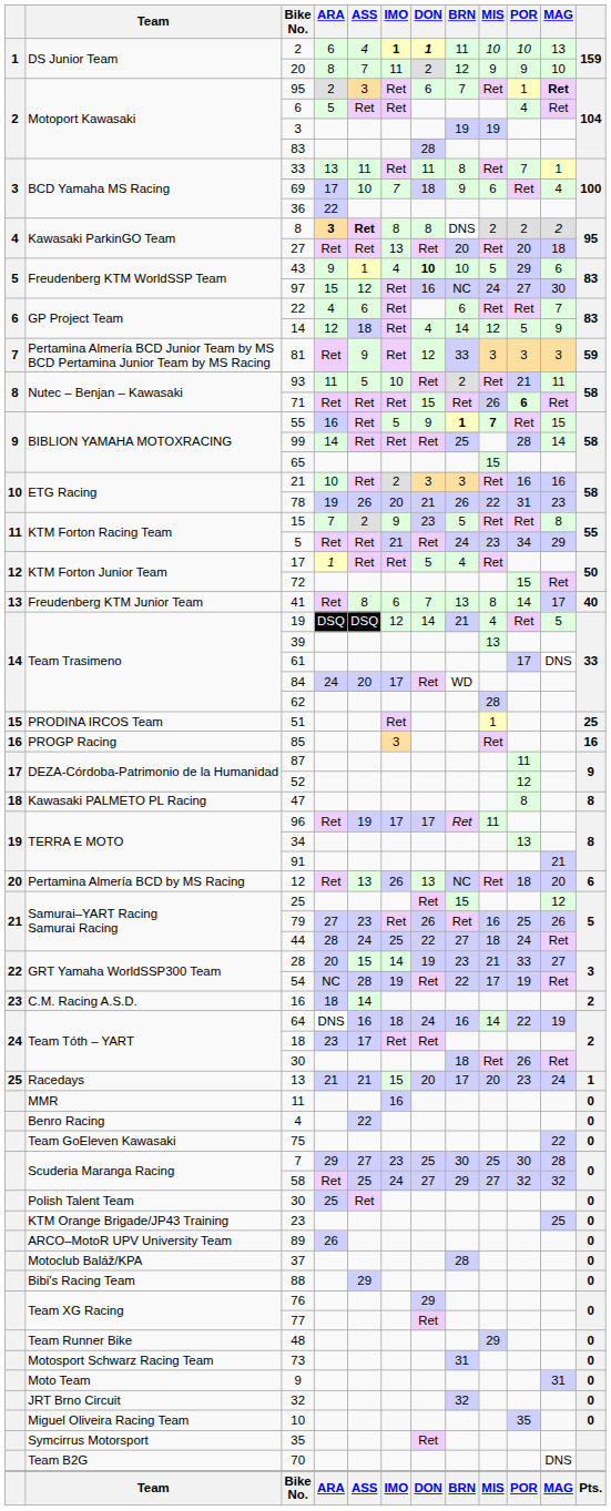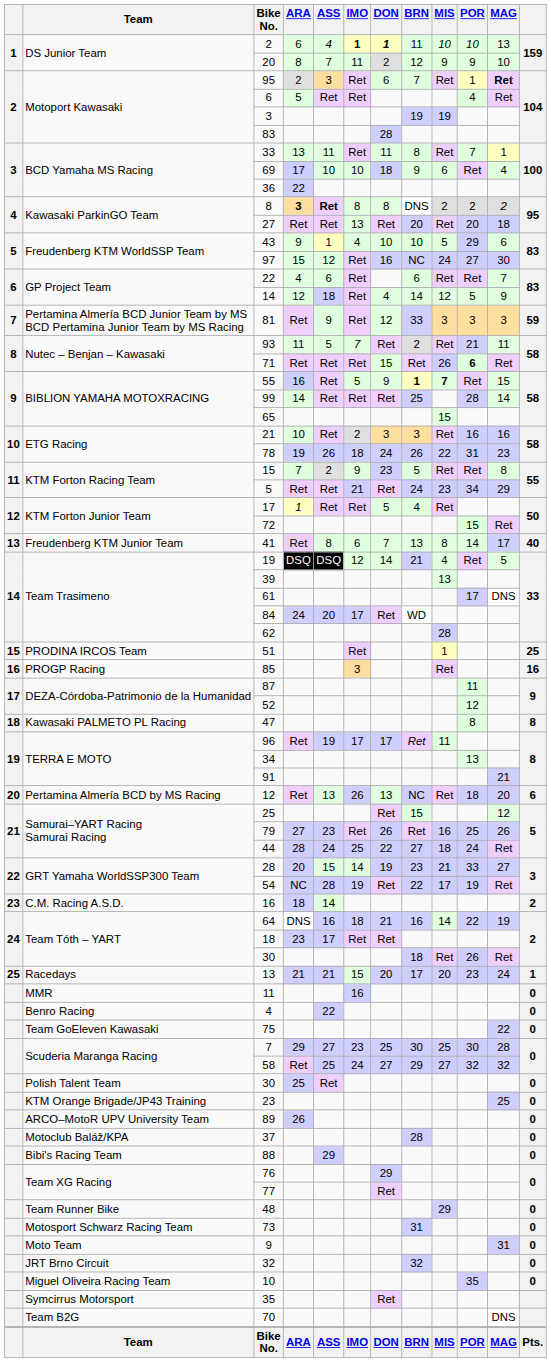 <table class="wikitable" style="font-size: 85%; text-align: center">
 <tr valign="top">
 <th valign="middle"></th>
 <th valign="middle">Team</th>
 <th valign="middle">Bike<br>No.</th>
 <th><a href='#'>ARA</a><br></th>
 <th><a href='#'>ASS</a><br></th>
 <th><a href='#'>IMO</a><br></th>
 <th><a href='#'>DON</a><br></th>
 <th><a href='#'>BRN</a><br></th>
 <th><a href='#'>MIS</a><br></th>
 <th><a href='#'>POR</a><br></th>
 <th><a href='#'>MAG</a><br></th>
 <th valign="middle"></th>
 </tr>
 <tr>
 <th rowspan="2">1</th>
 <td rowspan="2" align="left"> DS Junior Team</td>
 <td>2</td>
 <td style="background:#dfffdf;">6</td>
 <td style="background:#dfffdf;"><em>4</em></td>
 <td style="background:#ffffbf;"><strong>1</strong></td>
 <td style="background:#ffffbf;"><strong><em>1</em></strong></td>
 <td style="background:#dfffdf;">11</td>
 <td style="background:#dfffdf;"><em>10</em></td>
 <td style="background:#dfffdf;"><em>10</em></td>
 <td style="background:#dfffdf;">13</td>
 <th rowspan="2">159</th>
 </tr>
 <tr>
 <td>20</td>
 <td style="background:#dfffdf;">8</td>
 <td style="background:#dfffdf;">7</td>
 <td style="background:#dfffdf;">11</td>
 <td style="background:#dfdfdf;">2</td>
 <td style="background:#dfffdf;">12</td>
 <td style="background:#dfffdf;">9</td>
 <td style="background:#dfffdf;">9</td>
 <td style="background:#dfffdf;">10</td>
 </tr>
 <tr>
 <th rowspan="4">2</th>
 <td rowspan="4" align="left"> Motoport Kawasaki</td>
 <td>95</td>
 <td style="background:#dfdfdf;">2</td>
 <td style="background:#ffdf9f;">3</td>
 <td style="background:#efcfff;">Ret</td>
 <td style="background:#dfffdf;">6</td>
 <td style="background:#dfffdf;">7</td>
 <td style="background:#efcfff;">Ret</td>
 <td style="background:#ffffbf;">1</td>
 <td style="background:#efcfff;"><strong>Ret</strong></td>
 <th rowspan="4">104</th>
 </tr>
 <tr>
 <td>6</td>
 <td style="background:#dfffdf;">5</td>
 <td style="background:#efcfff;">Ret</td>
 <td style="background:#efcfff;">Ret</td>
 <td></td>
 <td></td>
 <td></td>
 <td style="background:#dfffdf;">4</td>
 <td style="background:#efcfff;">Ret</td>
 </tr>
 <tr>
 <td>3</td>
 <td></td>
 <td></td>
 <td></td>
 <td></td>
 <td style="background:#cfcfff;">19</td>
 <td style="background:#cfcfff;">19</td>
 <td></td>
 <td></td>
 </tr>
 <tr>
 <td>83</td>
 <td></td>
 <td></td>
 <td></td>
 <td style="background:#cfcfff;">28</td>
 <td></td>
 <td></td>
 <td></td>
 <td></td>
 </tr>
 <tr>
 <th rowspan="3">3</th>
 <td rowspan="3" align="left"> BCD Yamaha MS Racing</td>
 <td>33</td>
 <td style="background:#dfffdf;">13</td>
 <td style="background:#dfffdf;">11</td>
 <td style="background:#efcfff;">Ret</td>
 <td style="background:#dfffdf;">11</td>
 <td style="background:#dfffdf;">8</td>
 <td style="background:#efcfff;">Ret</td>
 <td style="background:#dfffdf;">7</td>
 <td style="background:#ffffbf;">1</td>
 <th rowspan="3">100</th>
 </tr>
 <tr>
 <td>69</td>
 <td style="background:#cfcfff;">17</td>
 <td style="background:#dfffdf;">10</td>
-<td style="background:#dfffdf;"><em>7</em></td>
+<td style="background:#dfffdf;">10</td>
 <td style="background:#cfcfff;">18</td>
 <td style="background:#dfffdf;">9</td>
 <td style="background:#dfffdf;">6</td>
 <td style="background:#efcfff;">Ret</td>
 <td style="background:#dfffdf;">4</td>
 </tr>
 <tr>
 <td>36</td>
 <td style="background:#cfcfff;">22</td>
 <td></td>
 <td></td>
 <td></td>
 <td></td>
 <td></td>
 <td></td>
 <td></td>
 </tr>
 <tr>
 <th rowspan="2">4</th>
 <td rowspan="2" align="left"> Kawasaki ParkinGO Team</td>
 <td>8</td>
 <td style="background:#ffdf9f;"><strong>3</strong></td>
 <td style="background:#efcfff;"><strong>Ret</strong></td>
 <td style="background:#dfffdf;">8</td>
 <td style="background:#dfffdf;">8</td>
 <td style="background:#ffffff;">DNS</td>
 <td style="background:#dfdfdf;">2</td>
 <td style="background:#dfdfdf;">2</td>
 <td style="background:#dfdfdf;"><em>2</em></td>
 <th rowspan="2">95</th>
 </tr>
 <tr>
 <td>27</td>
 <td style="background:#efcfff;">Ret</td>
 <td style="background:#efcfff;">Ret</td>
 <td style="background:#dfffdf;">13</td>
 <td style="background:#efcfff;">Ret</td>
 <td style="background:#cfcfff;">20</td>
 <td style="background:#efcfff;">Ret</td>
 <td style="background:#cfcfff;">20</td>
 <td style="background:#cfcfff;">18</td>
 </tr>
 <tr>
 <th rowspan="2">5</th>
 <td rowspan="2" align="left"> Freudenberg KTM WorldSSP Team</td>
 <td>43</td>
 <td style="background:#dfffdf;">9</td>
 <td style="background:#ffffbf;">1</td>
 <td style="background:#dfffdf;">4</td>
-<td style="background:#dfffdf;"><strong>10</strong></td>
+<td style="background:#dfffdf;">10</td>
 <td style="background:#dfffdf;">10</td>
 <td style="background:#dfffdf;">5</td>
 <td style="background:#cfcfff;">29</td>
 <td style="background:#dfffdf;">6</td>
 <th rowspan="2">83</th>
 </tr>
 <tr>
 <td>97</td>
 <td style="background:#dfffdf;">15</td>
 <td style="background:#dfffdf;">12</td>
 <td style="background:#efcfff;">Ret</td>
 <td style="background:#cfcfff;">16</td>
 <td style="background:#cfcfff;">NC</td>
 <td style="background:#cfcfff;">24</td>
 <td style="background:#cfcfff;">27</td>
 <td style="background:#cfcfff;">30</td>
 </tr>
 <tr>
 <th rowspan="2">6</th>
 <td rowspan="2" align="left"> GP Project Team</td>
 <td>22</td>
 <td style="background:#dfffdf;">4</td>
 <td style="background:#dfffdf;">6</td>
 <td style="background:#efcfff;">Ret</td>
 <td></td>
 <td style="background:#dfffdf;">6</td>
 <td style="background:#efcfff;">Ret</td>
 <td style="background:#efcfff;">Ret</td>
 <td style="background:#dfffdf;">7</td>
 <th rowspan="2">83</th>
 </tr>
 <tr>
 <td>14</td>
 <td style="background:#dfffdf;">12</td>
 <td style="background:#cfcfff;">18</td>
 <td style="background:#efcfff;">Ret</td>
 <td style="background:#dfffdf;">4</td>
 <td style="background:#dfffdf;">14</td>
 <td style="background:#dfffdf;">12</td>
 <td style="background:#dfffdf;">5</td>
 <td style="background:#dfffdf;">9</td>
 </tr>
 <tr>
 <th>7</th>
 <td align="left"> Pertamina Almería BCD Junior Team by MS <br>  BCD Pertamina Junior Team by MS Racing</td>
 <td>81</td>
 <td style="background:#efcfff;">Ret</td>
 <td style="background:#dfffdf;">9</td>
 <td style="background:#efcfff;">Ret</td>
 <td style="background:#dfffdf;">12</td>
 <td style="background:#cfcfff;">33</td>
 <td style="background:#ffdf9f;">3</td>
 <td style="background:#ffdf9f;">3</td>
 <td style="background:#ffdf9f;">3</td>
 <th>59</th>
 </tr>
 <tr>
 <th rowspan="2">8</th>
 <td rowspan="2" align="left"> Nutec – Benjan – Kawasaki</td>
 <td>93</td>
 <td style="background:#dfffdf;">11</td>
 <td style="background:#dfffdf;">5</td>
-<td style="background:#dfffdf;">10</td>
+<td style="background:#dfffdf;"><em>7</em></td>
 <td style="background:#efcfff;">Ret</td>
 <td style="background:#dfdfdf;">2</td>
 <td style="background:#efcfff;">Ret</td>
 <td style="background:#cfcfff;">21</td>
 <td style="background:#dfffdf;">11</td>
 <th rowspan="2">58</th>
 </tr>
 <tr>
 <td>71</td>
 <td style="background:#efcfff;">Ret</td>
 <td style="background:#efcfff;">Ret</td>
 <td style="background:#efcfff;">Ret</td>
 <td style="background:#dfffdf;">15</td>
 <td style="background:#efcfff;">Ret</td>
 <td style="background:#cfcfff;">26</td>
 <td style="background:#dfffdf;"><strong>6</strong></td>
 <td style="background:#efcfff;">Ret</td>
 </tr>
 <tr>
 <th rowspan="3">9</th>
 <td rowspan="3" align="left"> BIBLION YAMAHA MOTOXRACING</td>
 <td>55</td>
 <td style="background:#cfcfff;">16</td>
 <td style="background:#efcfff;">Ret</td>
 <td style="background:#dfffdf;">5</td>
 <td style="background:#dfffdf;">9</td>
 <td style="background:#ffffbf;"><strong>1</strong></td>
 <td style="background:#dfffdf;"><strong>7</strong></td>
 <td style="background:#efcfff;">Ret</td>
 <td style="background:#dfffdf;">15</td>
 <th rowspan="3">58</th>
 </tr>
 <tr>
 <td>99</td>
 <td style="background:#dfffdf;">14</td>
 <td style="background:#efcfff;">Ret</td>
 <td style="background:#efcfff;">Ret</td>
 <td style="background:#efcfff;">Ret</td>
 <td style="background:#cfcfff;">25</td>
 <td></td>
 <td style="background:#cfcfff;">28</td>
 <td style="background:#dfffdf;">14</td>
 </tr>
 <tr>
 <td>65</td>
 <td></td>
 <td></td>
 <td></td>
 <td></td>
 <td></td>
 <td style="background:#dfffdf;">15</td>
 <td></td>
 <td></td>
 </tr>
 <tr>
 <th rowspan="2">10</th>
 <td rowspan="2" align="left"> ETG Racing</td>
 <td>21</td>
 <td style="background:#dfffdf;">10</td>
 <td style="background:#efcfff;">Ret</td>
 <td style="background:#dfdfdf;">2</td>
 <td style="background:#ffdf9f;">3</td>
 <td style="background:#ffdf9f;">3</td>
 <td style="background:#efcfff;">Ret</td>
 <td style="background:#cfcfff;">16</td>
 <td style="background:#cfcfff;">16</td>
 <th rowspan="2">58</th>
 </tr>
 <tr>
 <td>78</td>
 <td style="background:#cfcfff;">19</td>
 <td style="background:#cfcfff;">26</td>
-<td style="background:#cfcfff;">20</td>
-<td style="background:#cfcfff;">21</td>
+<td style="background:#cfcfff;">18</td>
+<td style="background:#cfcfff;">24</td>
 <td style="background:#cfcfff;">26</td>
 <td style="background:#cfcfff;">22</td>
 <td style="background:#cfcfff;">31</td>
 <td style="background:#cfcfff;">23</td>
 </tr>
 <tr>
 <th rowspan="2">11</th>
 <td rowspan="2" align="left"> KTM Forton Racing Team</td>
 <td>15</td>
 <td style="background:#dfffdf;">7</td>
 <td style="background:#dfdfdf;">2</td>
 <td style="background:#dfffdf;">9</td>
 <td style="background:#cfcfff;">23</td>
 <td style="background:#dfffdf;">5</td>
 <td style="background:#efcfff;">Ret</td>
 <td style="background:#efcfff;">Ret</td>
 <td style="background:#dfffdf;">8</td>
 <th rowspan="2">55</th>
 </tr>
 <tr>
 <td>5</td>
 <td style="background:#efcfff;">Ret</td>
 <td style="background:#efcfff;">Ret</td>
 <td style="background:#cfcfff;">21</td>
 <td style="background:#efcfff;">Ret</td>
 <td style="background:#cfcfff;">24</td>
 <td style="background:#cfcfff;">23</td>
 <td style="background:#cfcfff;">34</td>
 <td style="background:#cfcfff;">29</td>
 </tr>
 <tr>
 <th rowspan="2">12</th>
 <td rowspan="2" align="left"> KTM Forton Junior Team</td>
 <td>17</td>
 <td style="background:#ffffbf;"><em>1</em></td>
 <td style="background:#efcfff;">Ret</td>
 <td style="background:#efcfff;">Ret</td>
 <td style="background:#dfffdf;">5</td>
 <td style="background:#dfffdf;">4</td>
 <td style="background:#efcfff;">Ret</td>
 <td></td>
 <td></td>
 <th rowspan="2">50</th>
 </tr>
 <tr>
 <td>72</td>
 <td></td>
 <td></td>
 <td></td>
 <td></td>
 <td></td>
 <td></td>
 <td style="background:#dfffdf;">15</td>
 <td style="background:#efcfff;">Ret</td>
 </tr>
 <tr>
 <th>13</th>
 <td align="left"> Freudenberg KTM Junior Team</td>
 <td>41</td>
 <td style="background:#efcfff;">Ret</td>
 <td style="background:#dfffdf;">8</td>
 <td style="background:#dfffdf;">6</td>
 <td style="background:#dfffdf;">7</td>
 <td style="background:#dfffdf;">13</td>
 <td style="background:#dfffdf;">8</td>
 <td style="background:#dfffdf;">14</td>
 <td style="background:#cfcfff;">17</td>
 <th>40</th>
 </tr>
 <tr>
 <th rowspan="5">14</th>
 <td rowspan="5" align="left"> Team Trasimeno</td>
 <td>19</td>
 <td style="background:#000000; color:#ffffff;">DSQ</td>
 <td style="background:#000000; color:#ffffff;">DSQ</td>
 <td style="background:#dfffdf;">12</td>
 <td style="background:#dfffdf;">14</td>
 <td style="background:#cfcfff;">21</td>
 <td style="background:#dfffdf;">4</td>
 <td style="background:#efcfff;">Ret</td>
 <td style="background:#dfffdf;">5</td>
 <th rowspan="5">33</th>
 </tr>
 <tr>
 <td>39</td>
 <td></td>
 <td></td>
 <td></td>
 <td></td>
 <td></td>
 <td style="background:#dfffdf;">13</td>
 <td></td>
 <td></td>
 </tr>
 <tr>
 <td>61</td>
 <td></td>
 <td></td>
 <td></td>
 <td></td>
 <td></td>
 <td></td>
 <td style="background:#cfcfff;">17</td>
 <td style="background:#ffffff;">DNS</td>
 </tr>
 <tr>
 <td>84</td>
 <td style="background:#cfcfff;">24</td>
 <td style="background:#cfcfff;">20</td>
 <td style="background:#cfcfff;">17</td>
 <td style="background:#efcfff;">Ret</td>
 <td style="background:#ffffff;">WD</td>
 <td></td>
 <td></td>
 <td></td>
 </tr>
 <tr>
 <td>62</td>
 <td></td>
 <td></td>
 <td></td>
 <td></td>
 <td></td>
 <td style="background:#cfcfff;">28</td>
 <td></td>
 <td></td>
 </tr>
 <tr>
 <th>15</th>
 <td align="left"> PRODINA IRCOS Team</td>
 <td>51</td>
 <td></td>
 <td></td>
 <td style="background:#efcfff;">Ret</td>
 <td></td>
 <td></td>
 <td style="background:#ffffbf;">1</td>
 <td></td>
 <td></td>
 <th>25</th>
 </tr>
 <tr>
 <th>16</th>
 <td align="left"> PROGP Racing</td>
 <td>85</td>
 <td></td>
 <td></td>
 <td style="background:#ffdf9f;">3</td>
 <td></td>
 <td></td>
 <td style="background:#efcfff;">Ret</td>
 <td></td>
 <td></td>
 <th>16</th>
 </tr>
 <tr>
 <th rowspan="2">17</th>
 <td rowspan="2" align="left"> DEZA-Córdoba-Patrimonio de la Humanidad</td>
 <td>87</td>
 <td></td>
 <td></td>
 <td></td>
 <td></td>
 <td></td>
 <td></td>
 <td style="background:#dfffdf;">11</td>
 <td></td>
 <th rowspan="2">9</th>
 </tr>
 <tr>
 <td>52</td>
 <td></td>
 <td></td>
 <td></td>
 <td></td>
 <td></td>
 <td></td>
 <td style="background:#dfffdf;">12</td>
 <td></td>
 </tr>
 <tr>
 <th>18</th>
 <td align="left"> Kawasaki PALMETO PL Racing</td>
 <td>47</td>
 <td></td>
 <td></td>
 <td></td>
 <td></td>
 <td></td>
 <td></td>
 <td style="background:#dfffdf;">8</td>
 <td></td>
 <th>8</th>
 </tr>
 <tr>
 <th rowspan="3">19</th>
 <td rowspan="3" align="left"> TERRA E MOTO</td>
 <td>96</td>
 <td style="background:#efcfff;">Ret</td>
 <td style="background:#cfcfff;">19</td>
 <td style="background:#cfcfff;">17</td>
 <td style="background:#cfcfff;">17</td>
 <td style="background:#efcfff;"><em>Ret</em></td>
 <td style="background:#dfffdf;">11</td>
 <td></td>
 <td></td>
 <th rowspan="3">8</th>
 </tr>
 <tr>
 <td>34</td>
 <td></td>
 <td></td>
 <td></td>
 <td></td>
 <td></td>
 <td></td>
 <td style="background:#dfffdf;">13</td>
 <td></td>
 </tr>
 <tr>
 <td>91</td>
 <td></td>
 <td></td>
 <td></td>
 <td></td>
 <td></td>
 <td></td>
 <td></td>
 <td style="background:#cfcfff;">21</td>
 </tr>
 <tr>
 <th>20</th>
 <td align="left"> Pertamina Almería BCD by MS Racing</td>
 <td>12</td>
 <td style="background:#efcfff;">Ret</td>
 <td style="background:#dfffdf;">13</td>
 <td style="background:#cfcfff;">26</td>
 <td style="background:#dfffdf;">13</td>
 <td style="background:#cfcfff;">NC</td>
 <td style="background:#efcfff;">Ret</td>
 <td style="background:#cfcfff;">18</td>
 <td style="background:#cfcfff;">20</td>
 <th>6</th>
 </tr>
 <tr>
 <th rowspan="3">21</th>
 <td rowspan="3" align="left"> Samurai–YART Racing <br>  Samurai Racing</td>
 <td>25</td>
 <td></td>
 <td></td>
 <td></td>
 <td style="background:#efcfff;">Ret</td>
 <td style="background:#dfffdf;">15</td>
 <td></td>
 <td></td>
 <td style="background:#dfffdf;">12</td>
 <th rowspan="3">5</th>
 </tr>
 <tr>
 <td>79</td>
 <td style="background:#cfcfff;">27</td>
 <td style="background:#cfcfff;">23</td>
 <td style="background:#efcfff;">Ret</td>
 <td style="background:#cfcfff;">26</td>
 <td style="background:#efcfff;">Ret</td>
 <td style="background:#cfcfff;">16</td>
 <td style="background:#cfcfff;">25</td>
 <td style="background:#cfcfff;">26</td>
 </tr>
 <tr>
 <td>44</td>
 <td style="background:#cfcfff;">28</td>
 <td style="background:#cfcfff;">24</td>
 <td style="background:#cfcfff;">25</td>
 <td style="background:#cfcfff;">22</td>
 <td style="background:#cfcfff;">27</td>
 <td style="background:#cfcfff;">18</td>
 <td style="background:#cfcfff;">24</td>
 <td style="background:#efcfff;">Ret</td>
 </tr>
 <tr>
 <th rowspan="2">22</th>
 <td rowspan="2" align="left"> GRT Yamaha WorldSSP300 Team</td>
 <td>28</td>
 <td style="background:#cfcfff;">20</td>
 <td style="background:#dfffdf;">15</td>
 <td style="background:#dfffdf;">14</td>
 <td style="background:#cfcfff;">19</td>
 <td style="background:#cfcfff;">23</td>
 <td style="background:#cfcfff;">21</td>
 <td style="background:#cfcfff;">33</td>
 <td style="background:#cfcfff;">27</td>
 <th rowspan="2">3</th>
 </tr>
 <tr>
 <td>54</td>
 <td style="background:#cfcfff;">NC</td>
 <td style="background:#cfcfff;">28</td>
 <td style="background:#cfcfff;">19</td>
 <td style="background:#efcfff;">Ret</td>
 <td style="background:#cfcfff;">22</td>
 <td style="background:#cfcfff;">17</td>
 <td style="background:#cfcfff;">19</td>
 <td style="background:#efcfff;">Ret</td>
 </tr>
 <tr>
 <th>23</th>
 <td align="left"> C.M. Racing A.S.D.</td>
 <td>16</td>
 <td style="background:#cfcfff;">18</td>
 <td style="background:#dfffdf;">14</td>
 <td></td>
 <td></td>
 <td></td>
 <td></td>
 <td></td>
 <td></td>
 <th>2</th>
 </tr>
 <tr>
 <th rowspan="3">24</th>
 <td rowspan="3" align="left"> Team Tóth – YART</td>
 <td>64</td>
 <td style="background:#ffffff;">DNS</td>
 <td style="background:#cfcfff;">16</td>
 <td style="background:#cfcfff;">18</td>
-<td style="background:#cfcfff;">24</td>
+<td style="background:#cfcfff;">21</td>
 <td style="background:#cfcfff;">16</td>
 <td style="background:#dfffdf;">14</td>
 <td style="background:#cfcfff;">22</td>
 <td style="background:#cfcfff;">19</td>
 <th rowspan="3">2</th>
 </tr>
 <tr>
 <td>18</td>
 <td style="background:#cfcfff;">23</td>
 <td style="background:#cfcfff;">17</td>
 <td style="background:#efcfff;">Ret</td>
 <td style="background:#efcfff;">Ret</td>
 <td></td>
 <td></td>
 <td></td>
 <td></td>
 </tr>
 <tr>
 <td>30</td>
 <td></td>
 <td></td>
 <td></td>
 <td></td>
 <td style="background:#cfcfff;">18</td>
 <td style="background:#efcfff;">Ret</td>
 <td style="background:#cfcfff;">26</td>
 <td style="background:#efcfff;">Ret</td>
 </tr>
 <tr>
 <th>25</th>
 <td align="left"> Racedays</td>
 <td>13</td>
 <td style="background:#cfcfff;">21</td>
 <td style="background:#cfcfff;">21</td>
 <td style="background:#dfffdf;">15</td>
 <td style="background:#cfcfff;">20</td>
 <td style="background:#cfcfff;">17</td>
 <td style="background:#cfcfff;">20</td>
 <td style="background:#cfcfff;">23</td>
 <td style="background:#cfcfff;">24</td>
 <th>1</th>
 </tr>
 <tr>
 <th></th>
 <td align="left"> MMR</td>
 <td>11</td>
 <td></td>
 <td></td>
 <td style="background:#cfcfff;">16</td>
 <td></td>
 <td></td>
 <td></td>
 <td></td>
 <td></td>
 <th>0</th>
 </tr>
 <tr>
 <th></th>
 <td align="left"> Benro Racing</td>
 <td>4</td>
 <td></td>
 <td style="background:#cfcfff;">22</td>
 <td></td>
 <td></td>
 <td></td>
 <td></td>
 <td></td>
 <td></td>
 <th>0</th>
 </tr>
 <tr>
 <th></th>
 <td align="left"> Team GoEleven Kawasaki</td>
 <td>75</td>
 <td></td>
 <td></td>
 <td></td>
 <td></td>
 <td></td>
 <td></td>
 <td></td>
 <td style="background:#cfcfff;">22</td>
 <th>0</th>
 </tr>
 <tr>
 <th rowspan="2"></th>
 <td rowspan="2" align="left"> Scuderia Maranga Racing</td>
 <td>7</td>
 <td style="background:#cfcfff;">29</td>
 <td style="background:#cfcfff;">27</td>
 <td style="background:#cfcfff;">23</td>
 <td style="background:#cfcfff;">25</td>
 <td style="background:#cfcfff;">30</td>
 <td style="background:#cfcfff;">25</td>
 <td style="background:#cfcfff;">30</td>
 <td style="background:#cfcfff;">28</td>
 <th rowspan="2">0</th>
 </tr>
 <tr>
 <td>58</td>
 <td style="background:#efcfff;">Ret</td>
 <td style="background:#cfcfff;">25</td>
 <td style="background:#cfcfff;">24</td>
 <td style="background:#cfcfff;">27</td>
 <td style="background:#cfcfff;">29</td>
 <td style="background:#cfcfff;">27</td>
 <td style="background:#cfcfff;">32</td>
 <td style="background:#cfcfff;">32</td>
 </tr>
 <tr>
 <th></th>
 <td align="left"> Polish Talent Team</td>
 <td>30</td>
 <td style="background:#cfcfff;">25</td>
 <td style="background:#efcfff;">Ret</td>
 <td></td>
 <td></td>
 <td></td>
 <td></td>
 <td></td>
 <td></td>
 <th>0</th>
 </tr>
 <tr>
 <th></th>
 <td align="left"> KTM Orange Brigade/JP43 Training</td>
 <td>23</td>
 <td></td>
 <td></td>
 <td></td>
 <td></td>
 <td></td>
 <td></td>
 <td></td>
 <td style="background:#cfcfff;">25</td>
 <th>0</th>
 </tr>
 <tr>
 <th></th>
 <td align="left"> ARCO–MotoR UPV University Team</td>
 <td>89</td>
 <td style="background:#cfcfff;">26</td>
 <td></td>
 <td></td>
 <td></td>
 <td></td>
 <td></td>
 <td></td>
 <td></td>
 <th>0</th>
 </tr>
 <tr>
 <th></th>
 <td align="left"> Motoclub Baláž/KPA</td>
 <td>37</td>
 <td></td>
 <td></td>
 <td></td>
 <td></td>
 <td style="background:#cfcfff;">28</td>
 <td></td>
 <td></td>
 <td></td>
 <th>0</th>
 </tr>
 <tr>
 <th></th>
 <td align="left"> Bibi's Racing Team</td>
 <td>88</td>
 <td></td>
 <td style="background:#cfcfff;">29</td>
 <td></td>
 <td></td>
 <td></td>
 <td></td>
 <td></td>
 <td></td>
 <th>0</th>
 </tr>
 <tr>
 <th rowspan="2"></th>
 <td rowspan="2" align="left"> Team XG Racing</td>
 <td>76</td>
 <td></td>
 <td></td>
 <td></td>
 <td style="background:#cfcfff;">29</td>
 <td></td>
 <td></td>
 <td></td>
 <td></td>
 <th rowspan="2">0</th>
 </tr>
 <tr>
 <td>77</td>
 <td></td>
 <td></td>
 <td></td>
 <td style="background:#efcfff;">Ret</td>
 <td></td>
 <td></td>
 <td></td>
 <td></td>
 </tr>
 <tr>
 <th></th>
 <td align="left"> Team Runner Bike</td>
 <td>48</td>
 <td></td>
 <td></td>
 <td></td>
 <td></td>
 <td></td>
 <td style="background:#cfcfff;">29</td>
 <td></td>
 <td></td>
 <th>0</th>
 </tr>
 <tr>
 <th></th>
 <td align="left"> Motosport Schwarz Racing Team</td>
 <td>73</td>
 <td></td>
 <td></td>
 <td></td>
 <td></td>
 <td style="background:#cfcfff;">31</td>
 <td></td>
 <td></td>
 <td></td>
 <th>0</th>
 </tr>
 <tr>
 <th></th>
 <td align="left"> Moto Team</td>
 <td>9</td>
 <td></td>
 <td></td>
 <td></td>
 <td></td>
 <td></td>
 <td></td>
 <td></td>
 <td style="background:#cfcfff;">31</td>
 <th>0</th>
 </tr>
 <tr>
 <th></th>
 <td align="left"> JRT Brno Circuit</td>
 <td>32</td>
 <td></td>
 <td></td>
 <td></td>
 <td></td>
 <td style="background:#cfcfff;">32</td>
 <td></td>
 <td></td>
 <td></td>
 <th>0</th>
 </tr>
 <tr>
 <th></th>
 <td align="left"> Miguel Oliveira Racing Team</td>
 <td>10</td>
 <td></td>
 <td></td>
 <td></td>
 <td></td>
 <td></td>
 <td></td>
 <td style="background:#cfcfff;">35</td>
 <td></td>
 <th>0</th>
 </tr>
 <tr>
 <th></th>
 <td align="left"> Symcirrus Motorsport</td>
 <td>35</td>
 <td></td>
 <td></td>
 <td></td>
 <td style="background:#efcfff;">Ret</td>
 <td></td>
 <td></td>
 <td></td>
 <td></td>
 <th></th>
 </tr>
 <tr>
 <th></th>
 <td align="left"> Team B2G</td>
 <td>70</td>
 <td></td>
 <td></td>
 <td></td>
 <td></td>
 <td></td>
 <td></td>
 <td></td>
 <td style="background:#ffffff;">DNS</td>
 <th></th>
 </tr>
 <tr style="border-top:2px solid #aaaaaa">
 <th></th>
 <th>Team</th>
 <th>Bike<br>No.</th>
 <th><a href='#'>ARA</a><br></th>
 <th><a href='#'>ASS</a><br></th>
 <th><a href='#'>IMO</a><br></th>
 <th><a href='#'>DON</a><br></th>
 <th><a href='#'>BRN</a><br></th>
 <th><a href='#'>MIS</a><br></th>
 <th><a href='#'>POR</a><br></th>
 <th><a href='#'>MAG</a><br></th>
 <th rowspan=2>Pts.</th>
 </tr>
 </table>
